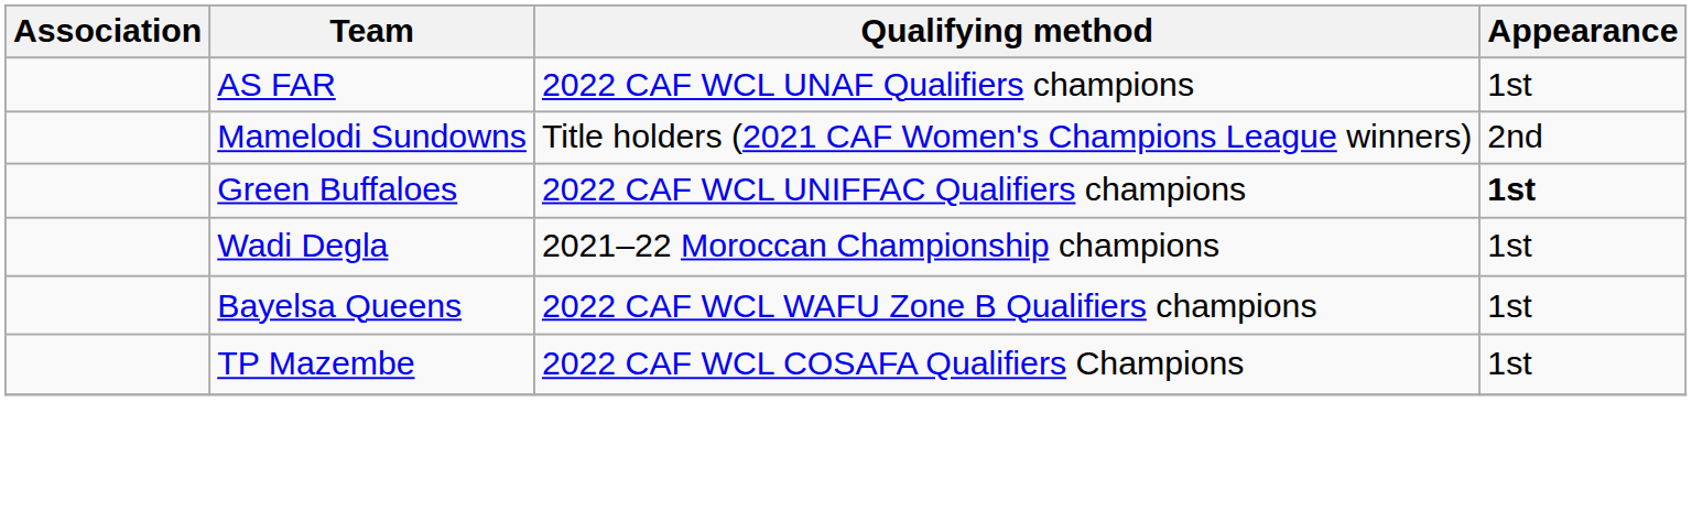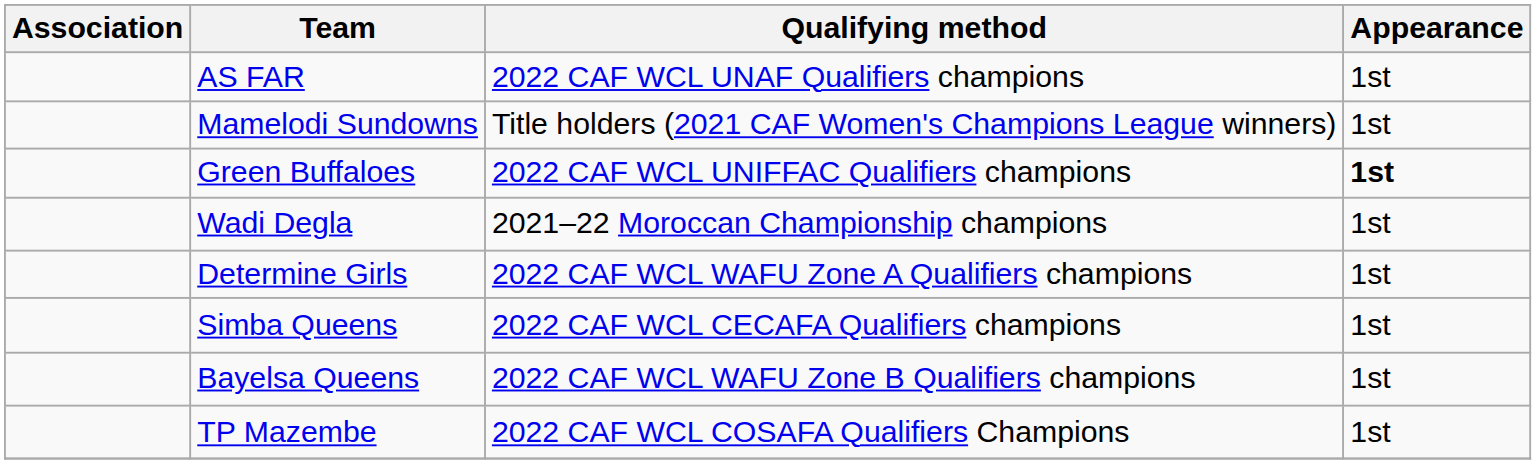 <table class="wikitable">
 <tr>
 <th>Association</th>
 <th>Team</th>
 <th>Qualifying method</th>
 <th>Appearance</th>
 </tr>
 <tr>
 <td></td>
 <td><a href='#'>AS FAR</a> <em></em></td>
 <td><a href='#'>2022 CAF WCL UNAF Qualifiers</a> champions</td>
 <td>1st</td>
 </tr>
 <tr>
 <td></td>
 <td><a href='#'>Mamelodi Sundowns</a></td>
 <td>Title holders (<a href='#'>2021 CAF Women's Champions League</a> winners)</td>
-<td>2nd</td>
+<td>1st</td>
 </tr>
 <tr>
 <td></td>
 <td><a href='#'>Green Buffaloes</a></td>
 <td><a href='#'>2022 CAF WCL UNIFFAC Qualifiers</a> champions</td>
 <td><strong>1st</strong></td>
 </tr>
 <tr>
 <td>　</td>
 <td><a href='#'>Wadi Degla</a></td>
 <td>2021–22 <a href='#'>Moroccan Championship</a> champions</td>
+<td>1st</td>
+</tr>
+<tr>
+<td></td>
+<td><a href='#'>Determine Girls</a></td>
+<td><a href='#'>2022 CAF WCL WAFU Zone A Qualifiers</a> champions</td>
+<td>1st</td>
+</tr>
+<tr>
+<td>　</td>
+<td><a href='#'>Simba Queens</a></td>
+<td><a href='#'>2022 CAF WCL CECAFA Qualifiers</a> champions</td>
 <td>1st</td>
 </tr>
 <tr>
 <td>　</td>
 <td><a href='#'>Bayelsa Queens</a></td>
 <td><a href='#'> 2022 CAF WCL WAFU Zone B Qualifiers</a> champions</td>
 <td>1st</td>
 </tr>
 <tr>
 <td>　</td>
 <td><a href='#'>TP Mazembe</a></td>
 <td><a href='#'>2022 CAF WCL COSAFA Qualifiers</a> Champions</td>
 <td>1st</td>
 </tr>
 <tr>
 </tr>
 </table>
